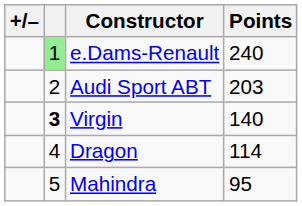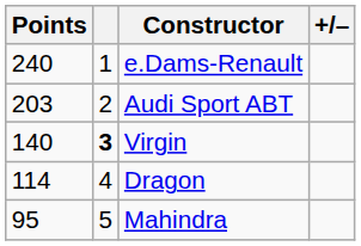 <table class="wikitable" style="font-size: 85%;">
 <tr>
-<th scope="col">+/–</th>
+<th scope="col">Points</th>
 <th scope="col"></th>
 <th scope="col">Constructor</th>
-<th scope="col">Points</th>
+<th scope="col">+/–</th>
 </tr>
 <tr>
+<td align="left">240</td>
+<td align="center">1</td>
+<td> <a href='#'>e.Dams-Renault</a></td>
 <td align="left"></td>
-<td align="center" style="background: lightgreen;">1</td>
-<td> <a href='#'>e.Dams-Renault</a></td>
-<td align="left">240</td>
 </tr>
 <tr>
-<td align="left"></td>
+<td align="left">203</td>
 <td align="center">2</td>
 <td> <a href='#'>Audi Sport ABT</a></td>
-<td align="left">203</td>
+<td align="left"></td>
 </tr>
 <tr>
-<td align="left"></td>
+<td align="left">140</td>
 <td align="center"><strong>3</strong></td>
 <td> <a href='#'>Virgin</a></td>
-<td align="left">140</td>
+<td align="left"></td>
 </tr>
 <tr>
-<td align="left"></td>
+<td align="left">114</td>
 <td align="center">4</td>
 <td> <a href='#'>Dragon</a></td>
-<td align="left">114</td>
+<td align="left"></td>
 </tr>
 <tr>
-<td align="left"></td>
+<td align="left">95</td>
 <td align="center">5</td>
 <td> <a href='#'>Mahindra</a></td>
-<td align="left">95</td>
+<td align="left"></td>
 </tr>
 </table>
